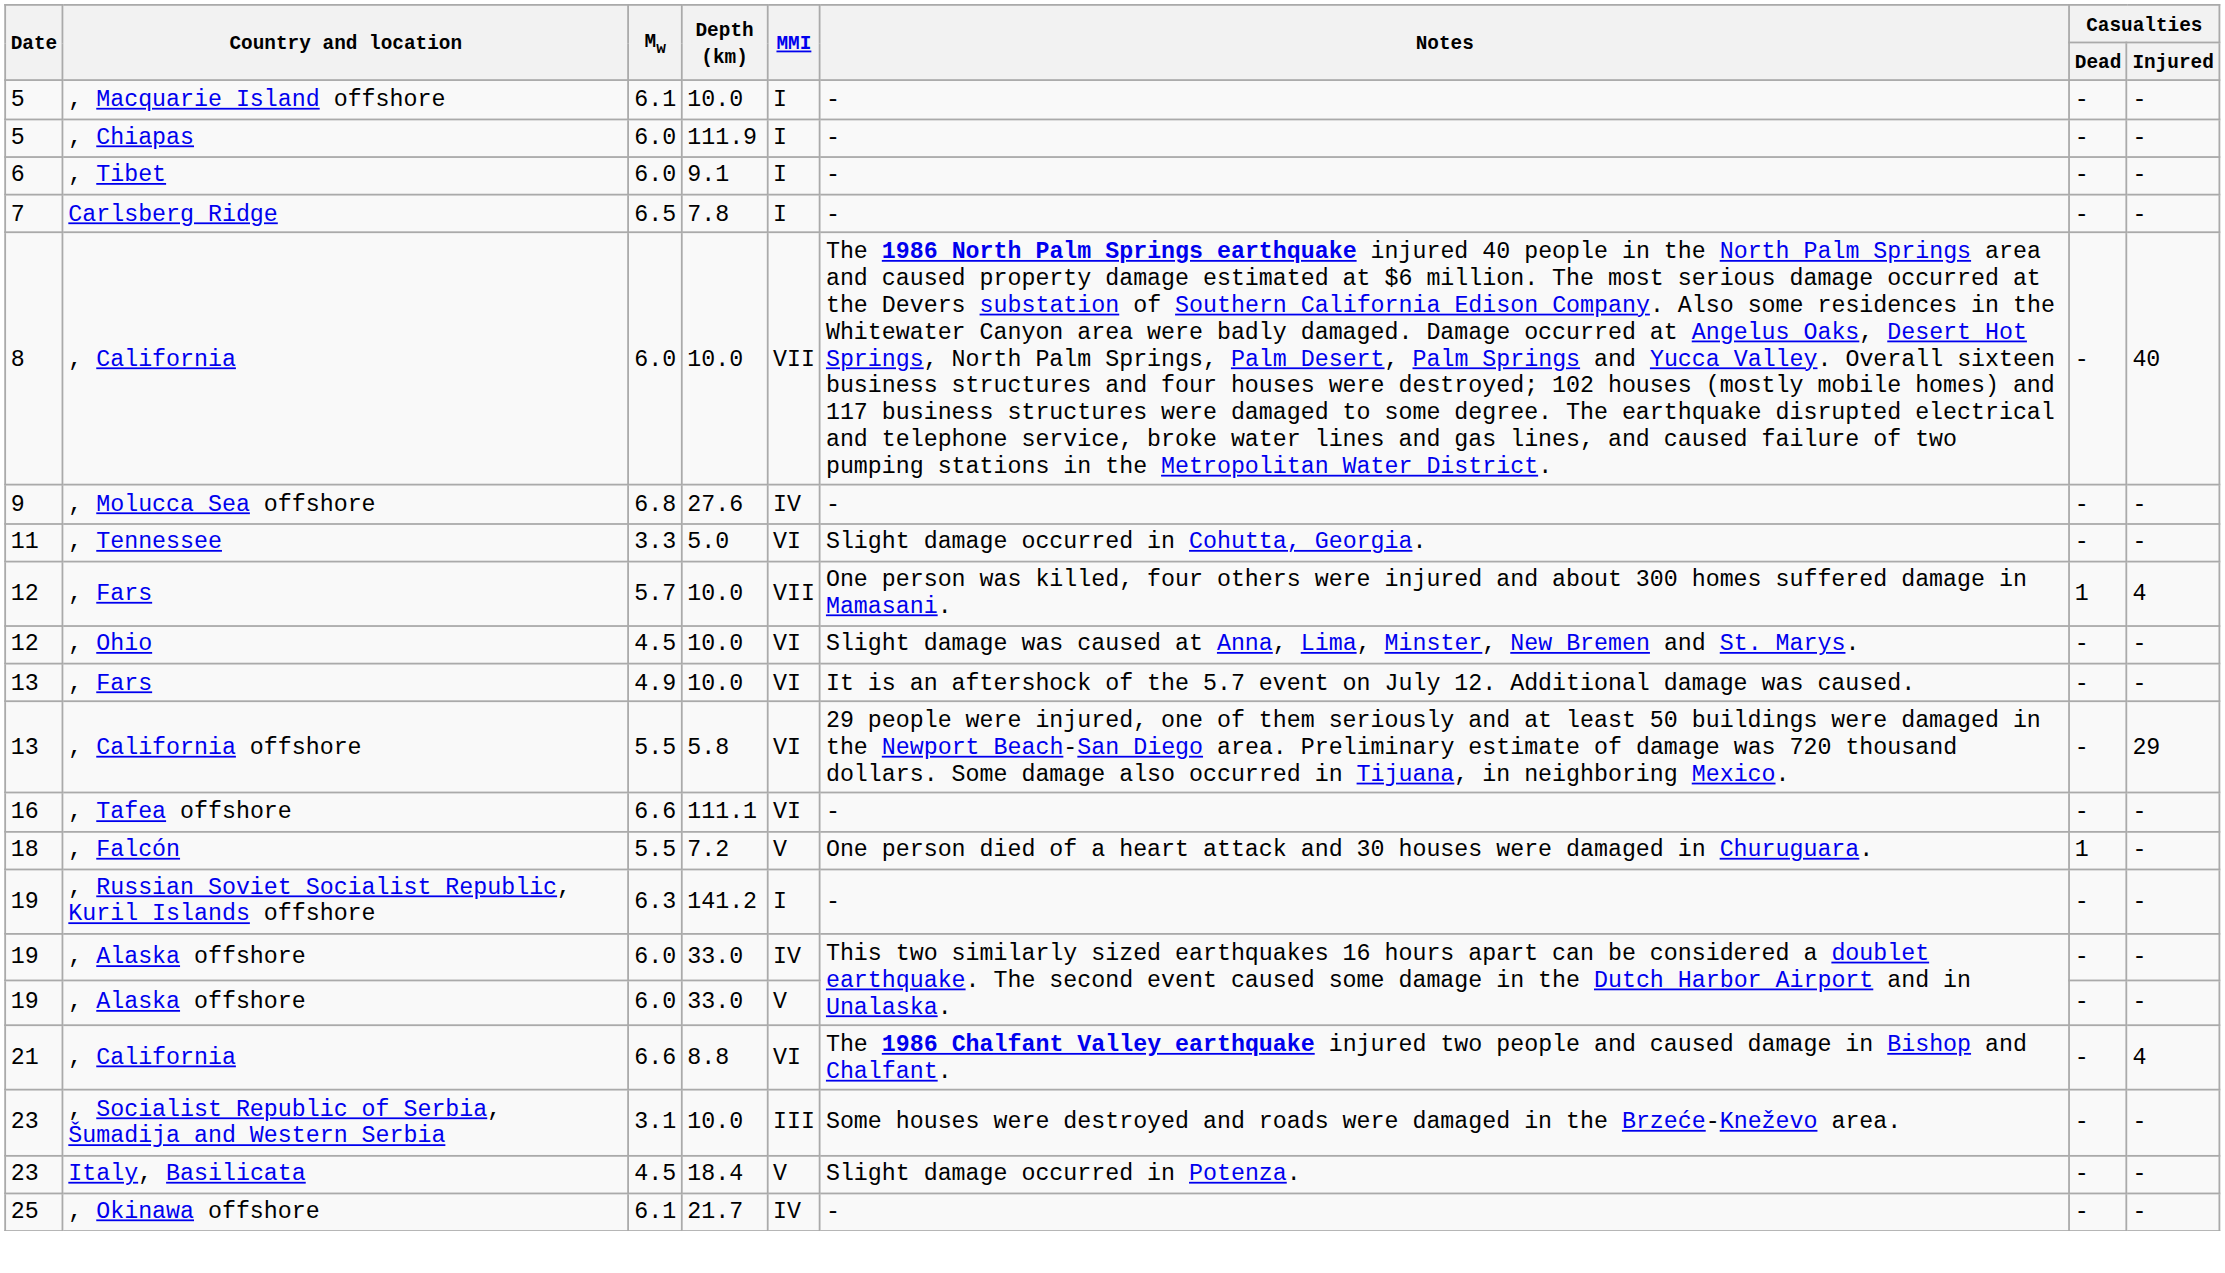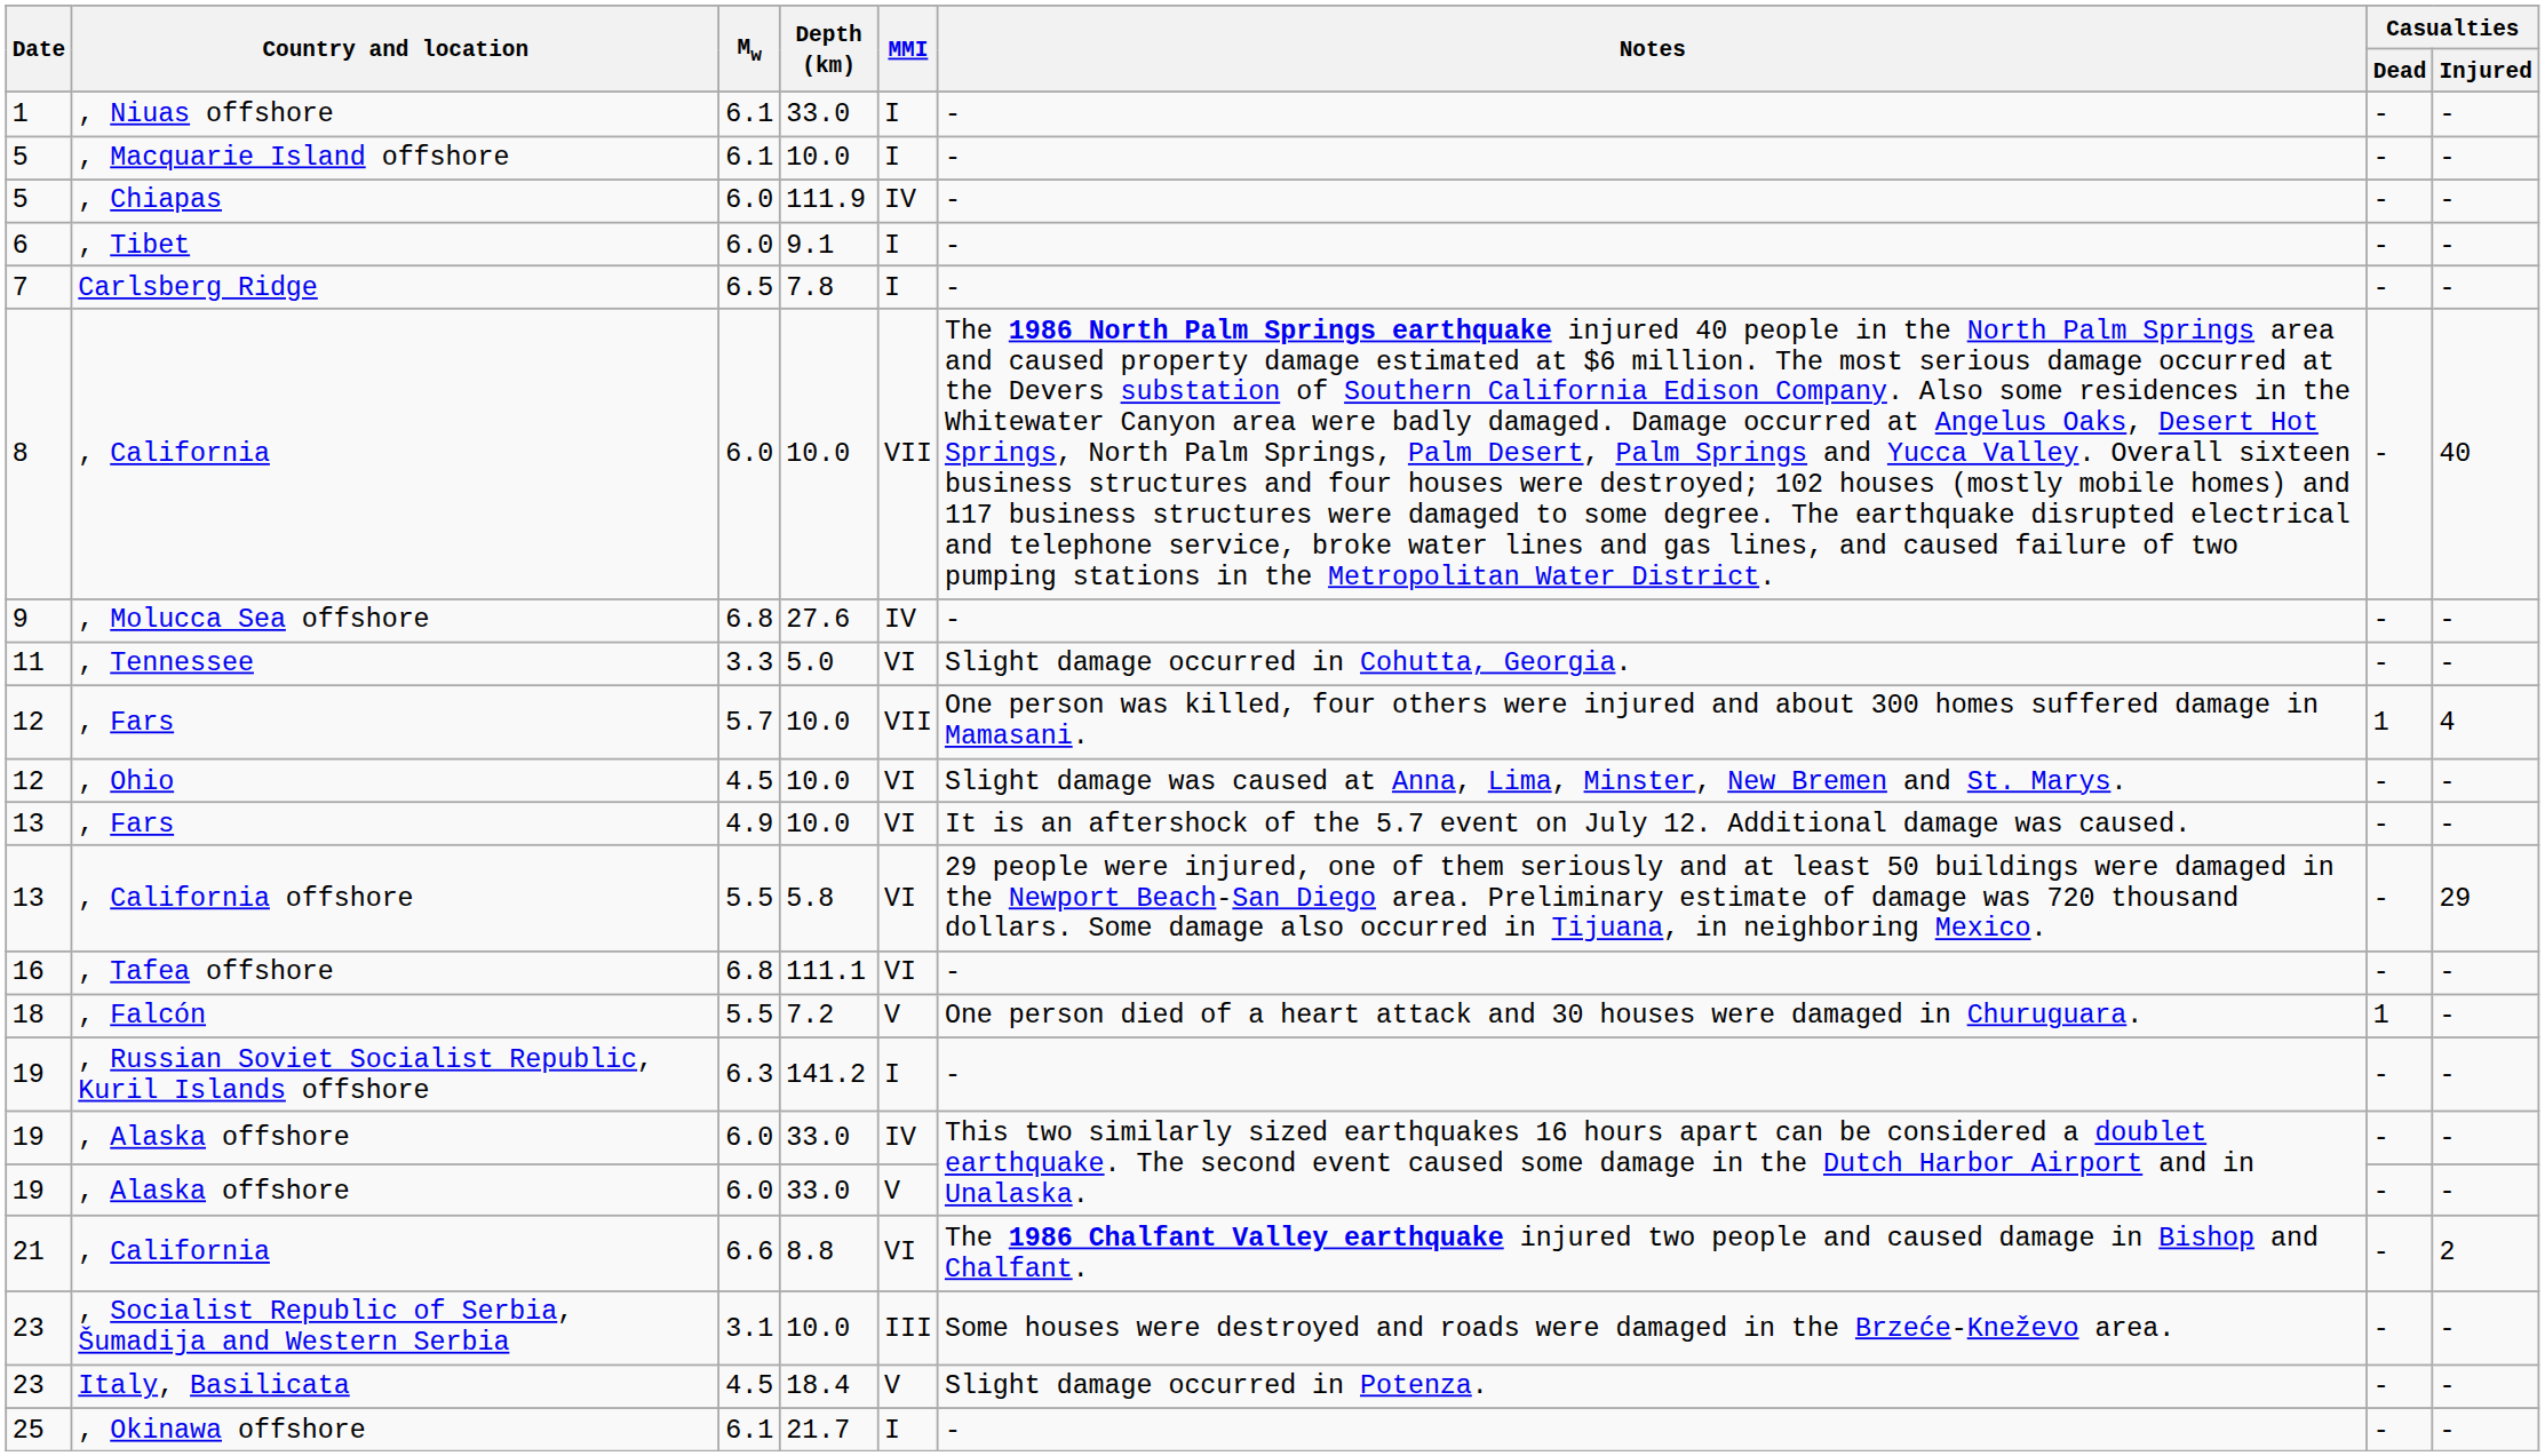 <table class="wikitable sortable" style="border:1px black; margin-left:1em;">
 <tr>
 <th rowspan="2"><small>Date</small></th>
 <th rowspan="2" style="width: 310px"><small>Country and location</small></th>
 <th rowspan="2"><small>M<sub>w</sub></small></th>
 <th rowspan="2"><small>Depth (km)</small></th>
 <th rowspan="2"><small><a href='#'>MMI</a></small></th>
 <th rowspan="2" class="unsortable"><small>Notes</small></th>
 <th colspan="2"><small>Casualties</small></th>
 </tr>
 <tr>
 <th><small>Dead</small></th>
 <th><small>Injured</small></th>
+</tr>
+<tr>
+<td>1</td>
+<td>, <a href='#'>Niuas</a> offshore</td>
+<td>6.1</td>
+<td>33.0</td>
+<td>I</td>
+<td>-</td>
+<td>-</td>
+<td>-</td>
 </tr>
 <tr>
 <td>5</td>
 <td>, <a href='#'>Macquarie Island</a> offshore</td>
 <td>6.1</td>
 <td>10.0</td>
 <td>I</td>
 <td>-</td>
 <td>-</td>
 <td>-</td>
 </tr>
 <tr>
 <td>5</td>
 <td>, <a href='#'>Chiapas</a></td>
 <td>6.0</td>
 <td>111.9</td>
-<td>I</td>
+<td>IV</td>
 <td>-</td>
 <td>-</td>
 <td>-</td>
 </tr>
 <tr>
 <td>6</td>
 <td>, <a href='#'>Tibet</a></td>
 <td>6.0</td>
 <td>9.1</td>
 <td>I</td>
 <td>-</td>
 <td>-</td>
 <td>-</td>
 </tr>
 <tr>
 <td>7</td>
 <td><a href='#'>Carlsberg Ridge</a></td>
 <td>6.5</td>
 <td>7.8</td>
 <td>I</td>
 <td>-</td>
 <td>-</td>
 <td>-</td>
 </tr>
 <tr>
 <td>8</td>
 <td>, <a href='#'>California</a></td>
 <td>6.0</td>
 <td>10.0</td>
 <td>VII</td>
 <td>The <strong><a href='#'>1986 North Palm Springs earthquake</a></strong> injured 40 people in the <a href='#'>North Palm Springs</a> area and caused property damage estimated at $6 million. The most serious damage occurred at the Devers <a href='#'>substation</a> of <a href='#'>Southern California Edison Company</a>. Also some residences in the Whitewater Canyon area were badly damaged. Damage occurred at <a href='#'>Angelus Oaks</a>, <a href='#'>Desert Hot Springs</a>, North Palm Springs, <a href='#'>Palm Desert</a>, <a href='#'>Palm Springs</a> and <a href='#'>Yucca Valley</a>. Overall sixteen business structures and four houses were destroyed; 102 houses (mostly mobile homes) and 117 business structures were damaged to some degree. The earthquake disrupted electrical and telephone service, broke water lines and gas lines, and caused failure of two pumping stations in the <a href='#'>Metropolitan Water District</a>.</td>
 <td>-</td>
 <td>40</td>
 </tr>
 <tr>
 <td>9</td>
 <td>, <a href='#'>Molucca Sea</a> offshore</td>
 <td>6.8</td>
 <td>27.6</td>
 <td>IV</td>
 <td>-</td>
 <td>-</td>
 <td>-</td>
 </tr>
 <tr>
 <td>11</td>
 <td>, <a href='#'>Tennessee</a></td>
 <td>3.3</td>
 <td>5.0</td>
 <td>VI</td>
 <td>Slight damage occurred in <a href='#'>Cohutta, Georgia</a>.</td>
 <td>-</td>
 <td>-</td>
 </tr>
 <tr>
 <td>12</td>
 <td>, <a href='#'>Fars</a></td>
 <td>5.7</td>
 <td>10.0</td>
 <td>VII</td>
 <td>One person was killed, four others were injured and about 300 homes suffered damage in <a href='#'>Mamasani</a>.</td>
 <td>1</td>
 <td>4</td>
 </tr>
 <tr>
 <td>12</td>
 <td>, <a href='#'>Ohio</a></td>
 <td>4.5</td>
 <td>10.0</td>
 <td>VI</td>
 <td>Slight damage was caused at <a href='#'>Anna</a>, <a href='#'>Lima</a>, <a href='#'>Minster</a>, <a href='#'>New Bremen</a> and <a href='#'>St. Marys</a>.</td>
 <td>-</td>
 <td>-</td>
 </tr>
 <tr>
 <td>13</td>
 <td>, <a href='#'>Fars</a></td>
 <td>4.9</td>
 <td>10.0</td>
 <td>VI</td>
 <td>It is an aftershock of the 5.7 event on July 12. Additional damage was caused.</td>
 <td>-</td>
 <td>-</td>
 </tr>
 <tr>
 <td>13</td>
 <td>, <a href='#'>California</a> offshore</td>
 <td>5.5</td>
 <td>5.8</td>
 <td>VI</td>
 <td>29 people were injured, one of them seriously and at least 50 buildings were damaged in the <a href='#'>Newport Beach</a>-<a href='#'>San Diego</a> area. Preliminary estimate of damage was 720 thousand dollars. Some damage also occurred in <a href='#'>Tijuana</a>, in neighboring <a href='#'>Mexico</a>.</td>
 <td>-</td>
 <td>29</td>
 </tr>
 <tr>
 <td>16</td>
 <td>, <a href='#'>Tafea</a> offshore</td>
-<td>6.6</td>
+<td>6.8</td>
 <td>111.1</td>
 <td>VI</td>
 <td>-</td>
 <td>-</td>
 <td>-</td>
 </tr>
 <tr>
 <td>18</td>
 <td>, <a href='#'>Falcón</a></td>
 <td>5.5</td>
 <td>7.2</td>
 <td>V</td>
 <td>One person died of a heart attack and 30 houses were damaged in <a href='#'>Churuguara</a>.</td>
 <td>1</td>
 <td>-</td>
 </tr>
 <tr>
 <td>19</td>
 <td>, <a href='#'>Russian Soviet Socialist Republic</a>, <a href='#'>Kuril Islands</a> offshore</td>
 <td>6.3</td>
 <td>141.2</td>
 <td>I</td>
 <td>-</td>
 <td>-</td>
 <td>-</td>
 </tr>
 <tr>
 <td>19</td>
 <td>, <a href='#'>Alaska</a> offshore</td>
 <td>6.0</td>
 <td>33.0</td>
 <td>IV</td>
 <td rowspan="2">This two similarly sized earthquakes 16 hours apart can be considered a <a href='#'>doublet earthquake</a>. The second event caused some damage in the <a href='#'>Dutch Harbor Airport</a> and in <a href='#'>Unalaska</a>.</td>
 <td>-</td>
 <td>-</td>
 </tr>
 <tr>
 <td>19</td>
 <td>, <a href='#'>Alaska</a> offshore</td>
 <td>6.0</td>
 <td>33.0</td>
 <td>V</td>
 <td>-</td>
 <td>-</td>
 </tr>
 <tr>
 <td>21</td>
 <td>, <a href='#'>California</a></td>
 <td>6.6</td>
 <td>8.8</td>
 <td>VI</td>
 <td>The <strong><a href='#'>1986 Chalfant Valley earthquake</a></strong> injured two people and caused damage in <a href='#'>Bishop</a> and <a href='#'>Chalfant</a>.</td>
 <td>-</td>
-<td>4</td>
+<td>2</td>
 </tr>
 <tr>
 <td>23</td>
 <td>, <a href='#'>Socialist Republic of Serbia</a>, <a href='#'>Šumadija and Western Serbia</a></td>
 <td>3.1</td>
 <td>10.0</td>
 <td>III</td>
 <td>Some houses were destroyed and roads were damaged in the <a href='#'>Brzeće</a>-<a href='#'>Kneževo</a> area.</td>
 <td>-</td>
 <td>-</td>
 </tr>
 <tr>
 <td>23</td>
 <td> <a href='#'>Italy</a>, <a href='#'>Basilicata</a></td>
 <td>4.5</td>
 <td>18.4</td>
 <td>V</td>
 <td>Slight damage occurred in <a href='#'>Potenza</a>.</td>
 <td>-</td>
 <td>-</td>
 </tr>
 <tr>
 <td>25</td>
 <td>, <a href='#'>Okinawa</a> offshore</td>
 <td>6.1</td>
 <td>21.7</td>
-<td>IV</td>
+<td>I</td>
 <td>-</td>
 <td>-</td>
 <td>-</td>
 </tr>
 <tr>
 </tr>
 </table>
